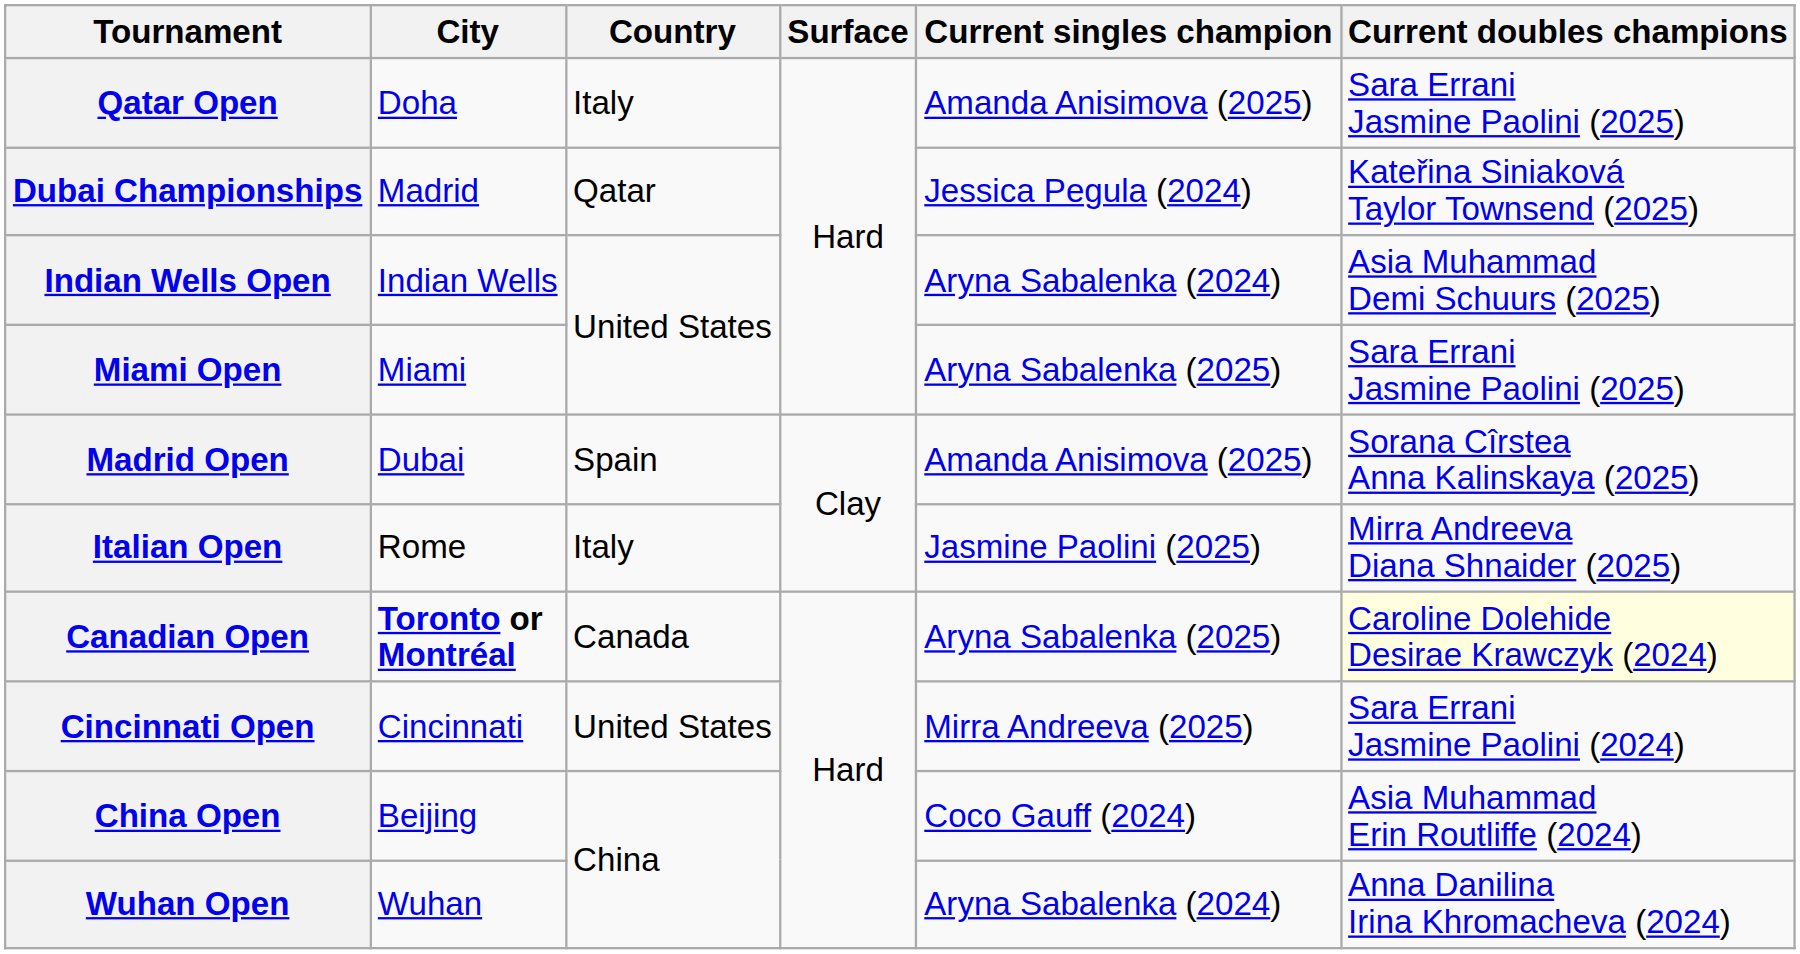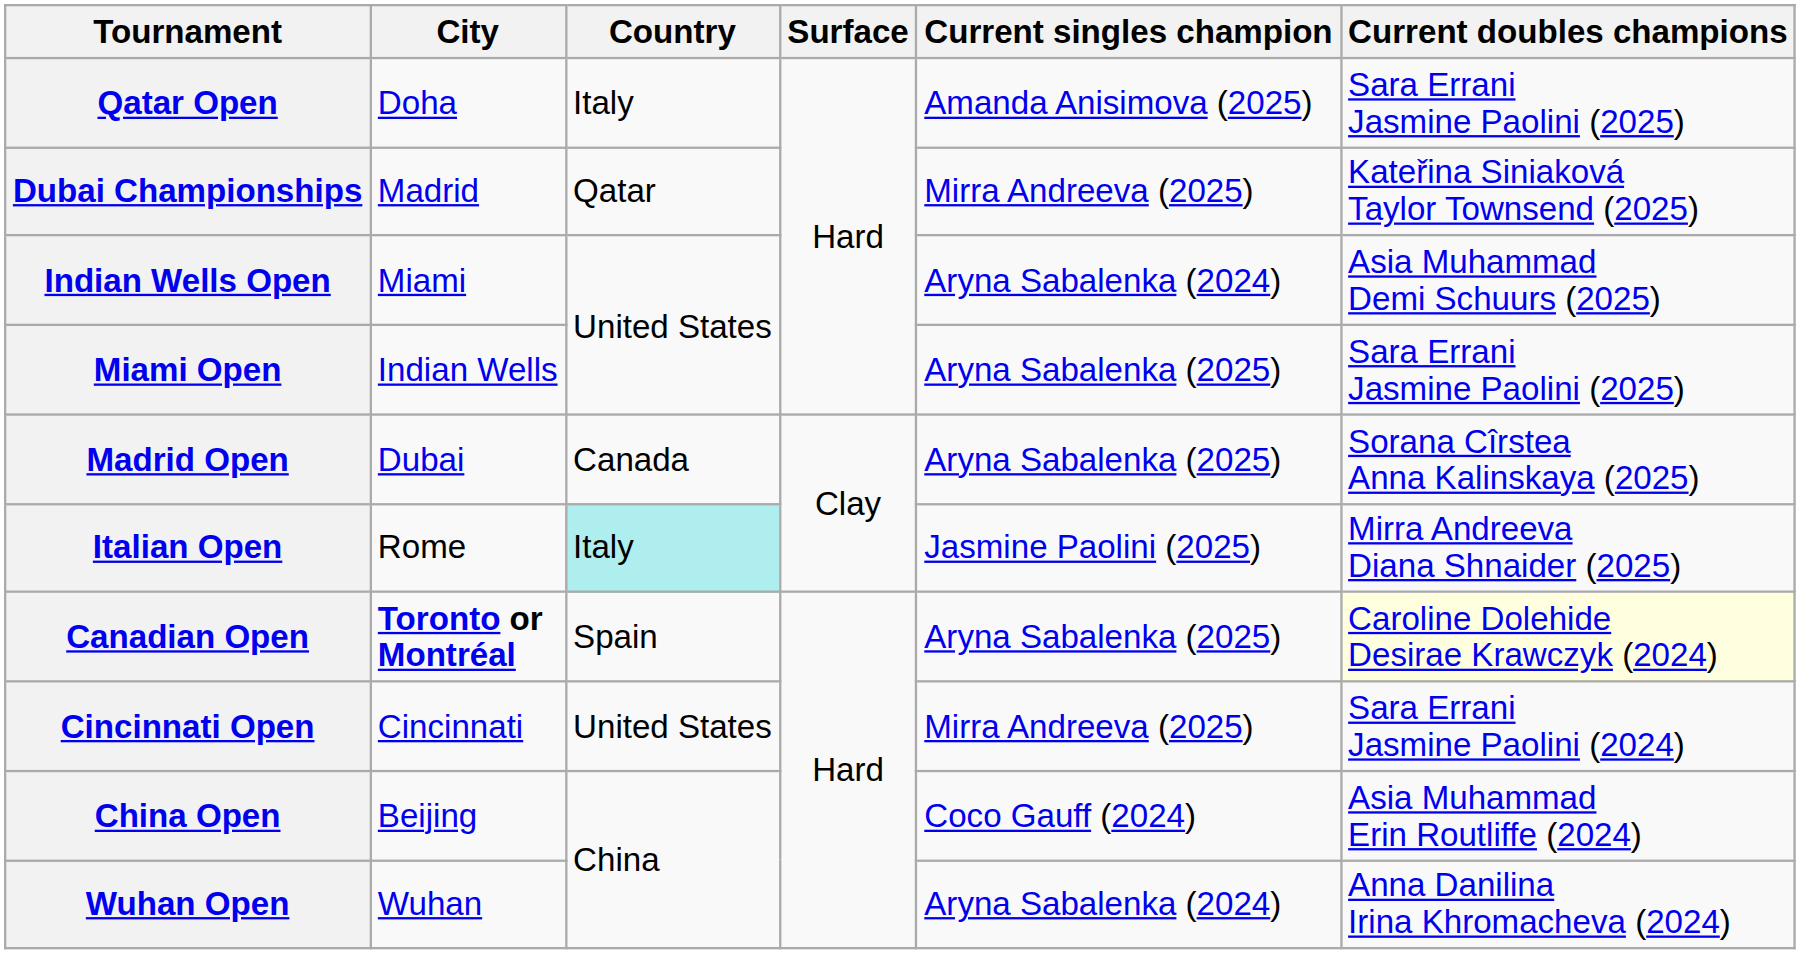 <table class="wikitable nowrap plainrowheaders sortable" style="font-size:90%">
 <tr>
 <th scope="col">Tournament</th>
 <th scope="col">City</th>
 <th scope="col">Country</th>
 <th scope="col">Surface</th>
 <th scope="col">Current singles champion</th>
 <th scope="col">Current doubles champions</th>
 </tr>
 <tr>
 <th scope="row"><strong><a href='#'>Qatar Open</a></strong></th>
 <td><a href='#'>Doha</a></td>
 <td>Italy</td>
 <td rowspan=4 style="text-align:center">Hard</td>
 <td> <a href='#'>Amanda Anisimova</a> (<a href='#'>2025</a>)</td>
 <td> <a href='#'>Sara Errani</a> <br>  <a href='#'>Jasmine Paolini</a> (<a href='#'>2025</a>)</td>
 </tr>
 <tr>
 <th scope="row"><strong><a href='#'>Dubai Championships</a></strong></th>
 <td><a href='#'>Madrid</a></td>
 <td>Qatar</td>
-<td> <a href='#'>Jessica Pegula</a> (<a href='#'>2024</a>)</td>
+<td> <a href='#'>Mirra Andreeva</a> (<a href='#'>2025</a>)</td>
 <td> <a href='#'>Kateřina Siniaková</a> <br>  <a href='#'>Taylor Townsend</a> (<a href='#'>2025</a>)</td>
 </tr>
 <tr>
 <th scope="row"><strong><a href='#'>Indian Wells Open</a></strong></th>
-<td><a href='#'>Indian Wells</a></td>
+<td><a href='#'>Miami</a></td>
 <td rowspan=2>United States</td>
 <td> <a href='#'>Aryna Sabalenka</a> (<a href='#'>2024</a>)</td>
 <td> <a href='#'>Asia Muhammad</a> <br>  <a href='#'>Demi Schuurs</a> (<a href='#'>2025</a>)</td>
 </tr>
 <tr>
 <th scope="row"><strong><a href='#'>Miami Open</a></strong></th>
-<td><a href='#'>Miami</a></td>
+<td><a href='#'>Indian Wells</a></td>
 <td> <a href='#'>Aryna Sabalenka</a> (<a href='#'>2025</a>)</td>
 <td> <a href='#'>Sara Errani</a> <br>  <a href='#'>Jasmine Paolini</a> (<a href='#'>2025</a>)</td>
 </tr>
 <tr>
 <th scope="row"><strong><a href='#'>Madrid Open</a></strong></th>
 <td><a href='#'>Dubai</a></td>
-<td>Spain</td>
+<td>Canada</td>
 <td rowspan=2 style="text-align:center">Clay</td>
-<td> <a href='#'>Amanda Anisimova</a> (<a href='#'>2025</a>)</td>
+<td> <a href='#'>Aryna Sabalenka</a> (<a href='#'>2025</a>)</td>
 <td> <a href='#'>Sorana Cîrstea</a> <br>  <a href='#'>Anna Kalinskaya</a> (<a href='#'>2025</a>)</td>
 </tr>
 <tr>
 <th scope="row"><strong><a href='#'>Italian Open</a></strong></th>
 <td>Rome</td>
-<td>Italy</td>
+<td style="background: paleturquoise;">Italy</td>
 <td> <a href='#'>Jasmine Paolini</a> (<a href='#'>2025</a>)</td>
 <td> <a href='#'>Mirra Andreeva</a> <br>  <a href='#'>Diana Shnaider</a> (<a href='#'>2025</a>)</td>
 </tr>
 <tr>
 <th scope="row"><strong><a href='#'>Canadian Open</a></strong></th>
 <td><strong><a href='#'>Toronto</a> or <br> <a href='#'>Montréal</a></strong></td>
-<td>Canada</td>
+<td>Spain</td>
 <td rowspan="4" style="text-align:center">Hard</td>
 <td> <a href='#'>Aryna Sabalenka</a> (<a href='#'>2025</a>)</td>
 <td style="background: lightyellow;"> <a href='#'>Caroline Dolehide</a> <br>  <a href='#'>Desirae Krawczyk</a> (<a href='#'>2024</a>)</td>
 </tr>
 <tr>
 <th scope="row"><strong><a href='#'>Cincinnati Open</a></strong></th>
 <td><a href='#'>Cincinnati</a></td>
 <td>United States</td>
 <td> <a href='#'>Mirra Andreeva</a> (<a href='#'>2025</a>)</td>
 <td> <a href='#'>Sara Errani</a> <br>  <a href='#'>Jasmine Paolini</a> (<a href='#'>2024</a>)</td>
 </tr>
 <tr>
 <th scope="row"><strong><a href='#'>China Open</a></strong></th>
 <td><a href='#'>Beijing</a></td>
 <td rowspan=2>China</td>
 <td> <a href='#'>Coco Gauff</a> (<a href='#'>2024</a>)</td>
 <td> <a href='#'>Asia Muhammad</a> <br>  <a href='#'>Erin Routliffe</a> (<a href='#'>2024</a>)</td>
 </tr>
 <tr>
 <th scope="row"><strong><a href='#'>Wuhan Open</a></strong></th>
 <td><a href='#'>Wuhan</a></td>
 <td> <a href='#'>Aryna Sabalenka</a> (<a href='#'>2024</a>)</td>
 <td> <a href='#'>Anna Danilina</a> <br>  <a href='#'>Irina Khromacheva</a> (<a href='#'>2024</a>)</td>
 </tr>
 </table>
